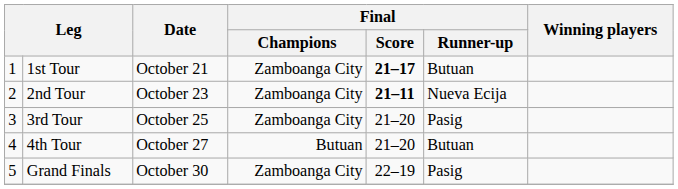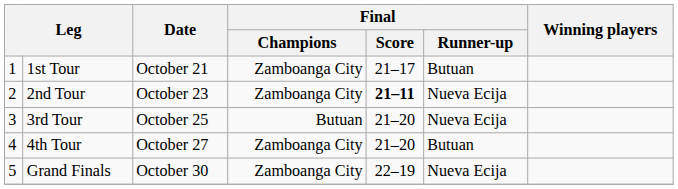 <table class="wikitable plainrowheaders" style="width:75%; text-align:left">
 <tr>
 <th colspan=2 rowspan=2 scope="col">Leg</th>
 <th rowspan=2>Date</th>
 <th colspan=3>Final</th>
 <th rowspan=2>Winning players</th>
 </tr>
 <tr>
 <th>Champions</th>
 <th>Score</th>
 <th>Runner-up</th>
 </tr>
 <tr>
 <td>1</td>
 <td>1st Tour</td>
 <td>October 21</td>
 <td align=right>Zamboanga City</td>
-<td align=center><strong>21–17</strong></td>
+<td align=center>21–17</td>
 <td align=left>Butuan</td>
 <td></td>
 </tr>
 <tr>
 <td>2</td>
 <td>2nd Tour</td>
 <td>October 23</td>
 <td align=right>Zamboanga City</td>
 <td align=center><strong>21–11</strong></td>
 <td align=left>Nueva Ecija</td>
 <td></td>
 </tr>
 <tr>
 <td>3</td>
 <td>3rd Tour</td>
 <td>October 25</td>
-<td align=right>Zamboanga City</td>
+<td align=right>Butuan</td>
 <td align=center>21–20</td>
-<td align=left>Pasig</td>
+<td align=left>Nueva Ecija</td>
 <td></td>
 </tr>
 <tr>
 <td>4</td>
 <td>4th Tour</td>
 <td>October 27</td>
-<td align=right>Butuan</td>
+<td align=right>Zamboanga City</td>
 <td align=center>21–20</td>
 <td align=left>Butuan</td>
 <td></td>
 </tr>
 <tr>
 <td>5</td>
 <td>Grand Finals</td>
 <td>October 30</td>
 <td align=right>Zamboanga City</td>
 <td align=center>22–19</td>
-<td align=left>Pasig</td>
+<td align=left>Nueva Ecija</td>
 <td></td>
 </tr>
 <tr>
 </tr>
 </table>
